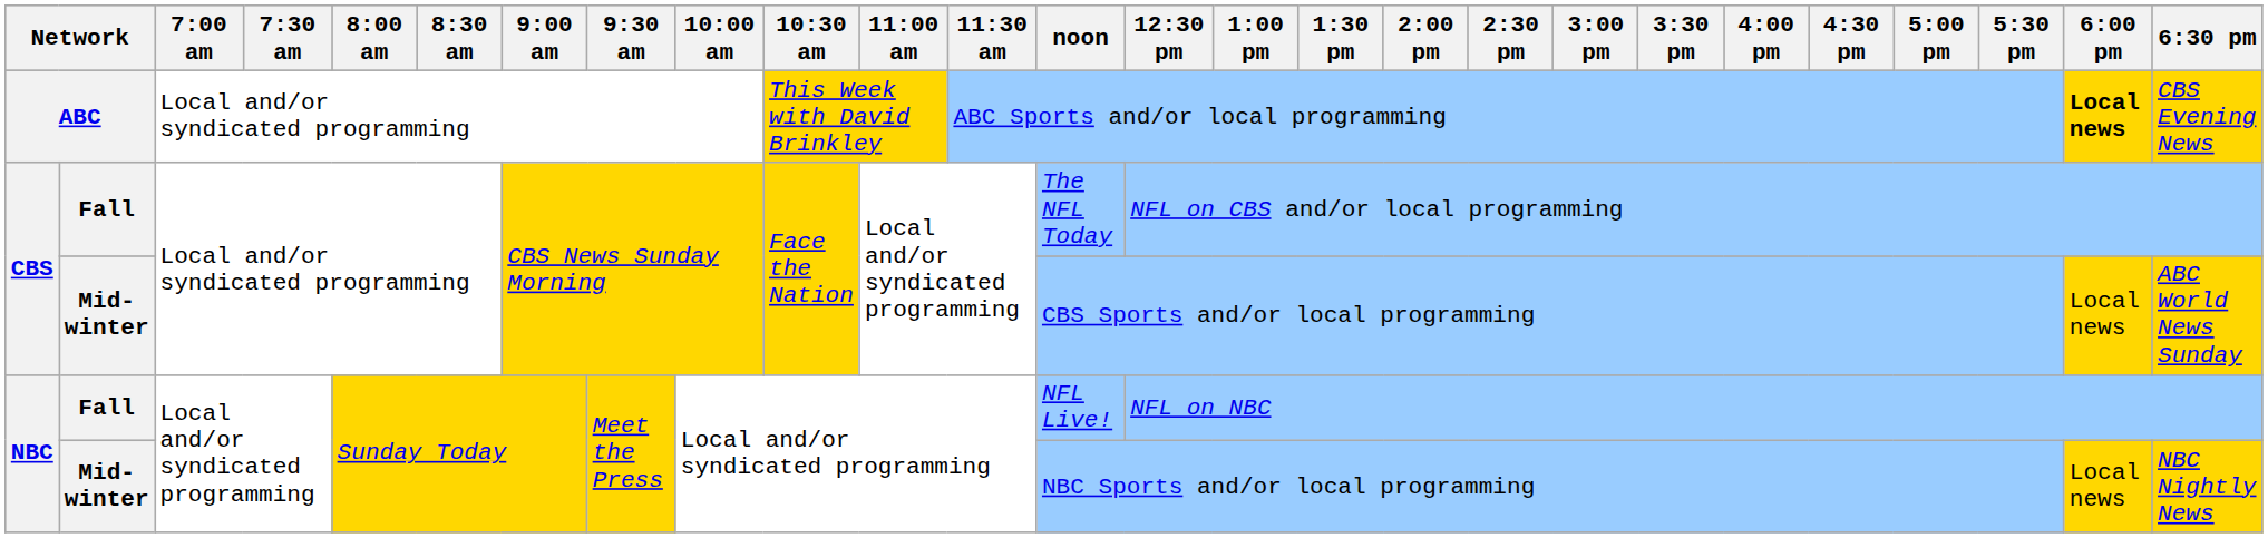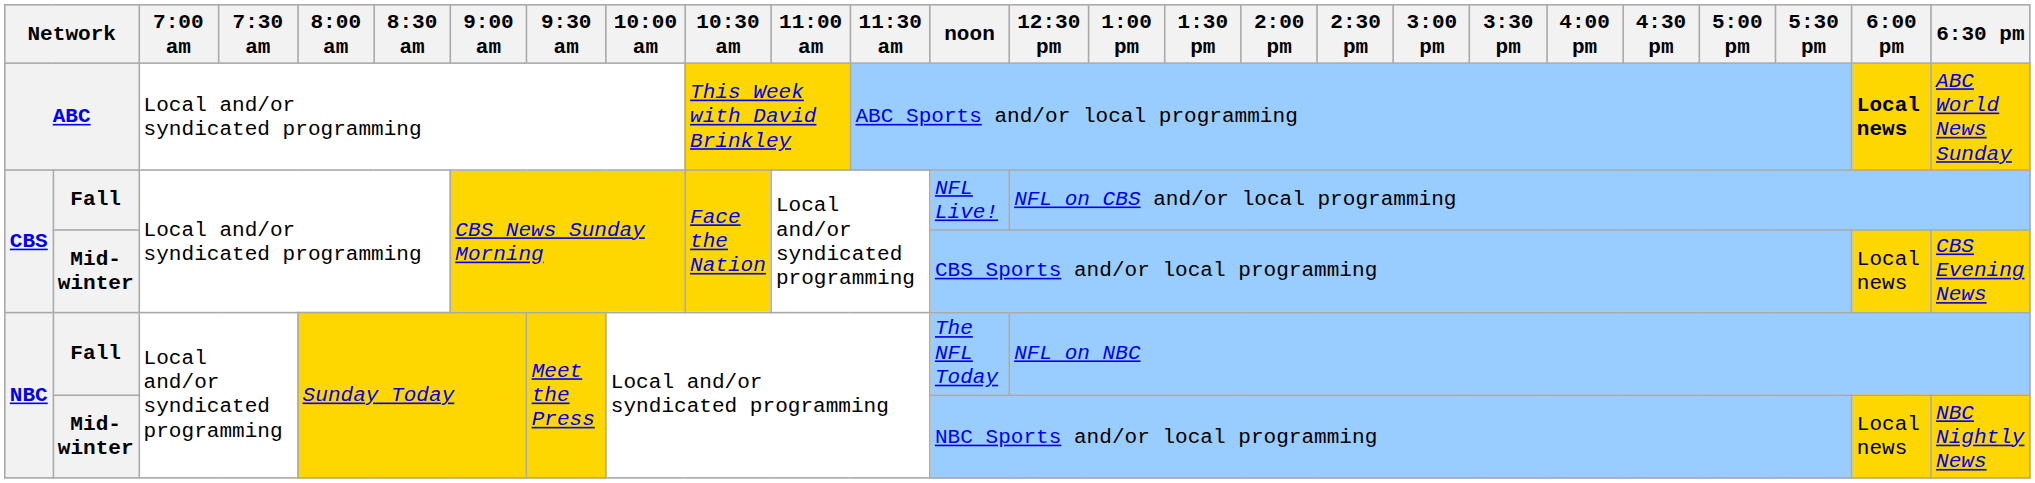 <table class=wikitable>
 <tr>
 <th width="1.5%" bgcolor="#C0C0C0" colspan="2">Network</th>
 <th width="4%" bgcolor="#C0C0C0">7:00 am</th>
 <th width="4%" bgcolor="#C0C0C0">7:30 am</th>
 <th width="4%" bgcolor="#C0C0C0">8:00 am</th>
 <th width="4%" bgcolor="#C0C0C0">8:30 am</th>
 <th width="4%" bgcolor="#C0C0C0">9:00 am</th>
 <th width="4%" bgcolor="#C0C0C0">9:30 am</th>
 <th width="4%" bgcolor="#C0C0C0">10:00 am</th>
 <th width="4%" bgcolor="#C0C0C0">10:30 am</th>
 <th width="4%" bgcolor="#C0C0C0">11:00 am</th>
 <th width="4%" bgcolor="#C0C0C0">11:30 am</th>
 <th width="4%" bgcolor="#C0C0C0">noon</th>
 <th width="4%" bgcolor="#C0C0C0">12:30 pm</th>
 <th width="4%" bgcolor="#C0C0C0">1:00 pm</th>
 <th width="4%" bgcolor="#C0C0C0">1:30 pm</th>
 <th width="4%" bgcolor="#C0C0C0">2:00 pm</th>
 <th width="4%" bgcolor="#C0C0C0">2:30 pm</th>
 <th width="4%" bgcolor="#C0C0C0">3:00 pm</th>
 <th width="4%" bgcolor="#C0C0C0">3:30 pm</th>
 <th width="4%" bgcolor="#C0C0C0">4:00 pm</th>
 <th width="4%" bgcolor="#C0C0C0">4:30 pm</th>
 <th width="4%" bgcolor="#C0C0C0">5:00 pm</th>
 <th width="4%" bgcolor="#C0C0C0">5:30 pm</th>
 <th width="4%" bgcolor="#C0C0C0">6:00 pm</th>
 <th width="4%" bgcolor="#C0C0C0">6:30 pm</th>
 </tr>
 <tr>
 <th bgcolor="#C0C0C0" colspan="2"><a href='#'>ABC</a></th>
 <td bgcolor="white" colspan="7">Local and/or<br>syndicated programming</td>
 <td bgcolor="gold" colspan="2"><em><a href='#'>This Week with David Brinkley</a></em></td>
 <td bgcolor="99ccff" colspan="13"><a href='#'>ABC Sports</a> and/or local programming</td>
 <td bgcolor="gold"><strong>Local news</strong></td>
-<td bgcolor="gold"rowspan="1"><em><a href='#'>CBS Evening News</a></em></td>
+<td bgcolor="gold"><em><a href='#'>ABC World News Sunday</a></em></td>
 </tr>
 <tr>
 <th bgcolor="#C0C0C0" rowspan="2"><a href='#'>CBS</a></th>
 <th>Fall</th>
 <td bgcolor="white" rowspan="2"colspan="4">Local and/or<br>syndicated programming</td>
 <td bgcolor="gold" rowspan="2"colspan="3"><em><a href='#'>CBS News Sunday Morning</a></em></td>
 <td bgcolor="gold" rowspan="2"colspan="1"><em><a href='#'>Face the Nation</a></em></td>
 <td bgcolor="white" rowspan="2"colspan="2">Local and/or<br>syndicated programming</td>
-<td bgcolor="99ccff" rowspan="1"><em><a href='#'>The NFL Today</a></em></td>
+<td bgcolor="99ccff" rowspan="1"><em><a href='#'>NFL Live!</a></em></td>
 <td bgcolor="99ccff" colspan="13" rowspan="1"><em><a href='#'>NFL on CBS</a></em> and/or local programming</td>
 </tr>
 <tr>
 <th>Mid-winter</th>
 <td bgcolor="99ccff" rowspan="1"colspan="12"><a href='#'>CBS Sports</a> and/or local programming</td>
 <td bgcolor="gold"rowspan="1">Local news</td>
-<td bgcolor="gold"><em><a href='#'>ABC World News Sunday</a></em></td>
+<td bgcolor="gold"rowspan="1"><em><a href='#'>CBS Evening News</a></em></td>
 </tr>
 <tr>
 <th bgcolor="#C0C0C0" rowspan="2"><a href='#'>NBC</a></th>
 <th>Fall</th>
 <td bgcolor="white" colspan="2" rowspan="2">Local and/or<br>syndicated programming</td>
 <td bgcolor="gold" colspan="3" rowspan="2"><em><a href='#'>Sunday Today</a></em></td>
 <td bgcolor="gold" rowspan="2"><em><a href='#'>Meet the Press</a></em></td>
 <td bgcolor="white" colspan="4" rowspan="2">Local and/or<br>syndicated programming</td>
-<td bgcolor="99ccff" rowspan="1"><em><a href='#'>NFL Live!</a></em></td>
+<td bgcolor="99ccff" rowspan="1"><em><a href='#'>The NFL Today</a></em></td>
 <td bgcolor="99ccff" colspan="13" rowspan="1"><em><a href='#'>NFL on NBC</a></em></td>
 </tr>
 <tr>
 <th>Mid-winter</th>
 <td bgcolor="99ccff" colspan="12" rowspan="1"><a href='#'>NBC Sports</a> and/or local programming</td>
 <td bgcolor="gold" rowspan="1">Local news</td>
 <td bgcolor="gold" rowspan="1"><em><a href='#'>NBC Nightly News</a></em></td>
 </tr>
 </table>
